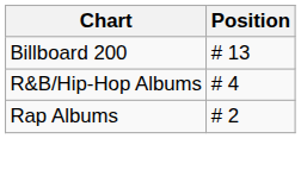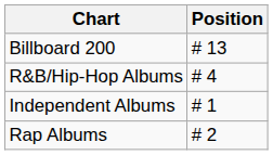 <table class="wikitable">
 <tr>
 <th align="left">Chart</th>
 <th align="left">Position</th>
 </tr>
 <tr>
 <td align="left">Billboard 200</td>
 <td align="left"># 13</td>
 </tr>
 <tr>
 <td align="left">R&B/Hip-Hop Albums</td>
 <td align="left"># 4</td>
 </tr>
 <tr>
+<td align="left">Independent Albums</td>
+<td align="left"># 1</td>
+</tr>
+<tr>
 <td align="left">Rap Albums</td>
 <td align="left"># 2</td>
 </tr>
 </table>
